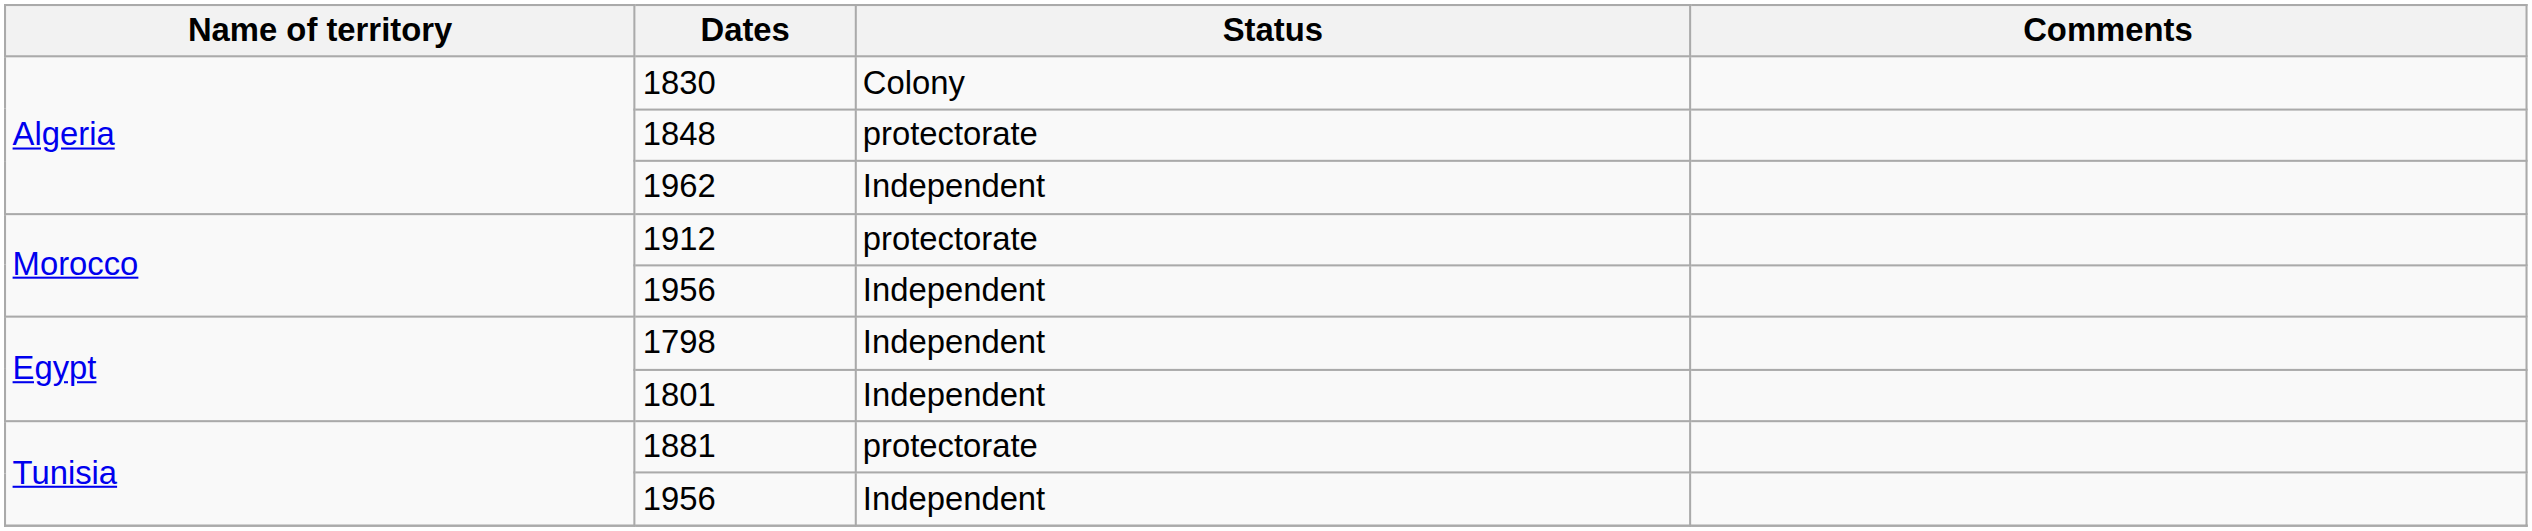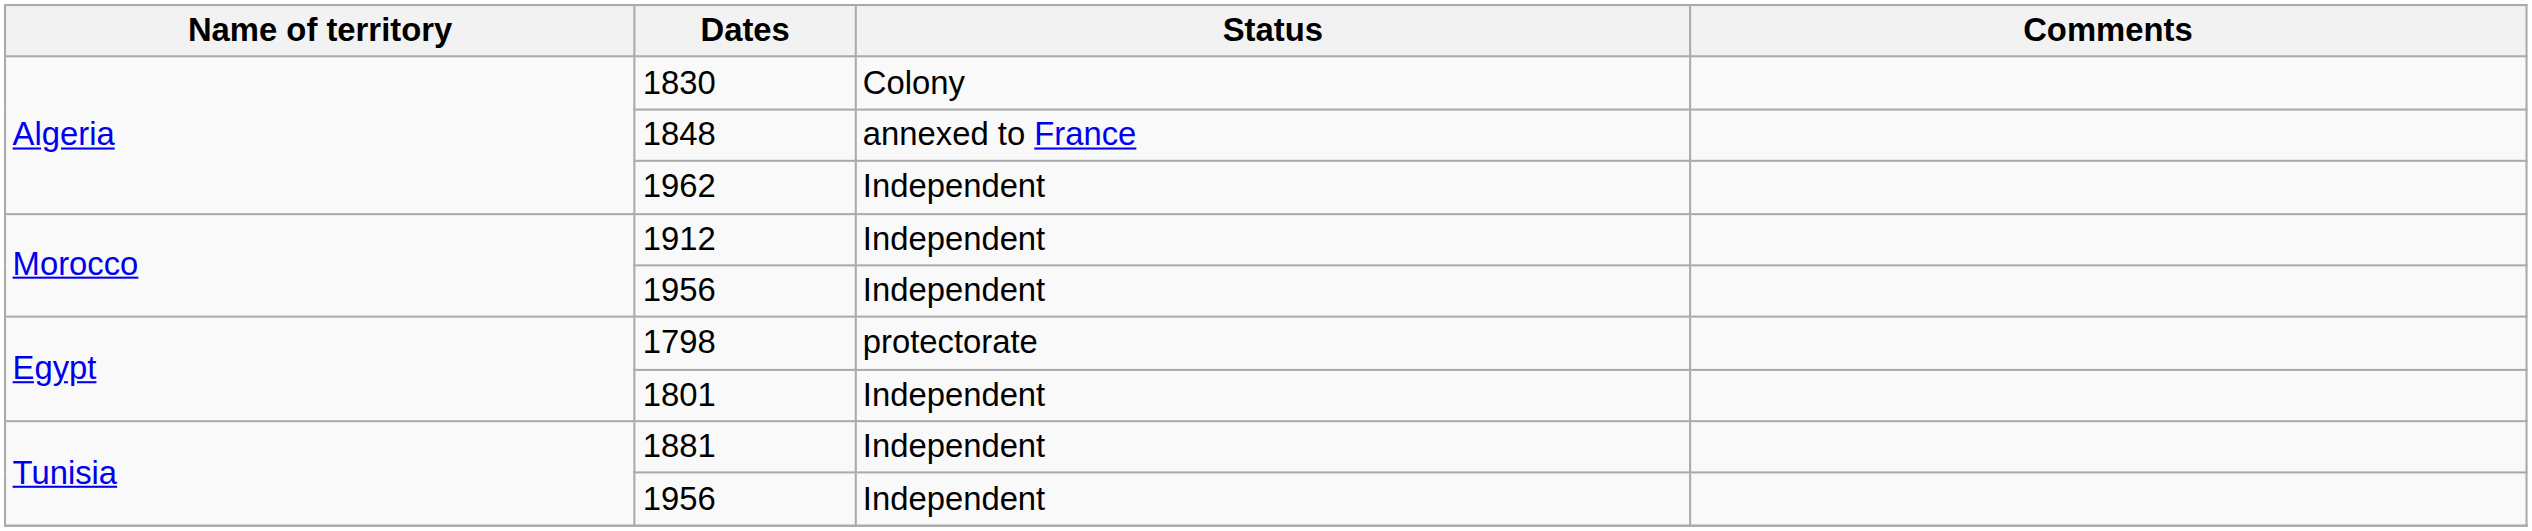 <table class="wikitable">
 <tr>
 <th width="300">Name of territory</th>
 <th width="100">Dates</th>
 <th width="400">Status</th>
 <th width="400">Comments</th>
 </tr>
 <tr>
 <td rowspan="3"><a href='#'>Algeria</a></td>
 <td>1830</td>
 <td>Colony</td>
 <td></td>
 </tr>
 <tr>
 <td>1848</td>
-<td>protectorate</td>
+<td>annexed to <a href='#'>France</a></td>
 <td></td>
 </tr>
 <tr>
 <td>1962</td>
 <td>Independent</td>
 <td></td>
 </tr>
 <tr>
 <td rowspan="2"><a href='#'>Morocco</a></td>
 <td>1912</td>
-<td>protectorate</td>
+<td>Independent</td>
 <td></td>
 </tr>
 <tr>
 <td>1956</td>
 <td>Independent</td>
 <td></td>
 </tr>
 <tr>
 <td rowspan="2"><a href='#'>Egypt</a></td>
 <td>1798</td>
-<td>Independent</td>
+<td>protectorate</td>
 <td></td>
 </tr>
 <tr>
 <td>1801</td>
 <td>Independent</td>
 <td></td>
 </tr>
 <tr>
 <td rowspan="2"><a href='#'>Tunisia</a></td>
 <td>1881</td>
-<td>protectorate</td>
+<td>Independent</td>
 <td></td>
 </tr>
 <tr>
 <td>1956</td>
 <td>Independent</td>
 <td></td>
 </tr>
 <tr>
 </tr>
 <tr>
 </tr>
 </table>
